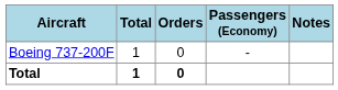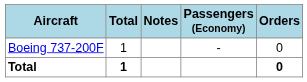 <table class="toccolours" border="1" cellpadding="3" style="margin:1em auto; border-collapse:collapse">
 <tr bgcolor=lightblue>
 <th>Aircraft</th>
 <th>Total</th>
+<th>Notes</th>
+<th>Passengers<br><small>(Economy)</small></th>
 <th>Orders</th>
-<th>Passengers<br><small>(Economy)</small></th>
-<th>Notes</th>
 </tr>
 <tr>
 <td><a href='#'>Boeing 737-200F</a></td>
 <td align="center">1</td>
+<td></td>
+<td align="center">-</td>
 <td align="center">0</td>
-<td align="center">-</td>
-<td></td>
 </tr>
 <tr>
 <td><strong>Total</strong></td>
 <th>1</th>
-<th>0</th>
 <th></th>
 <th></th>
+<th>0</th>
 </tr>
 </table>
